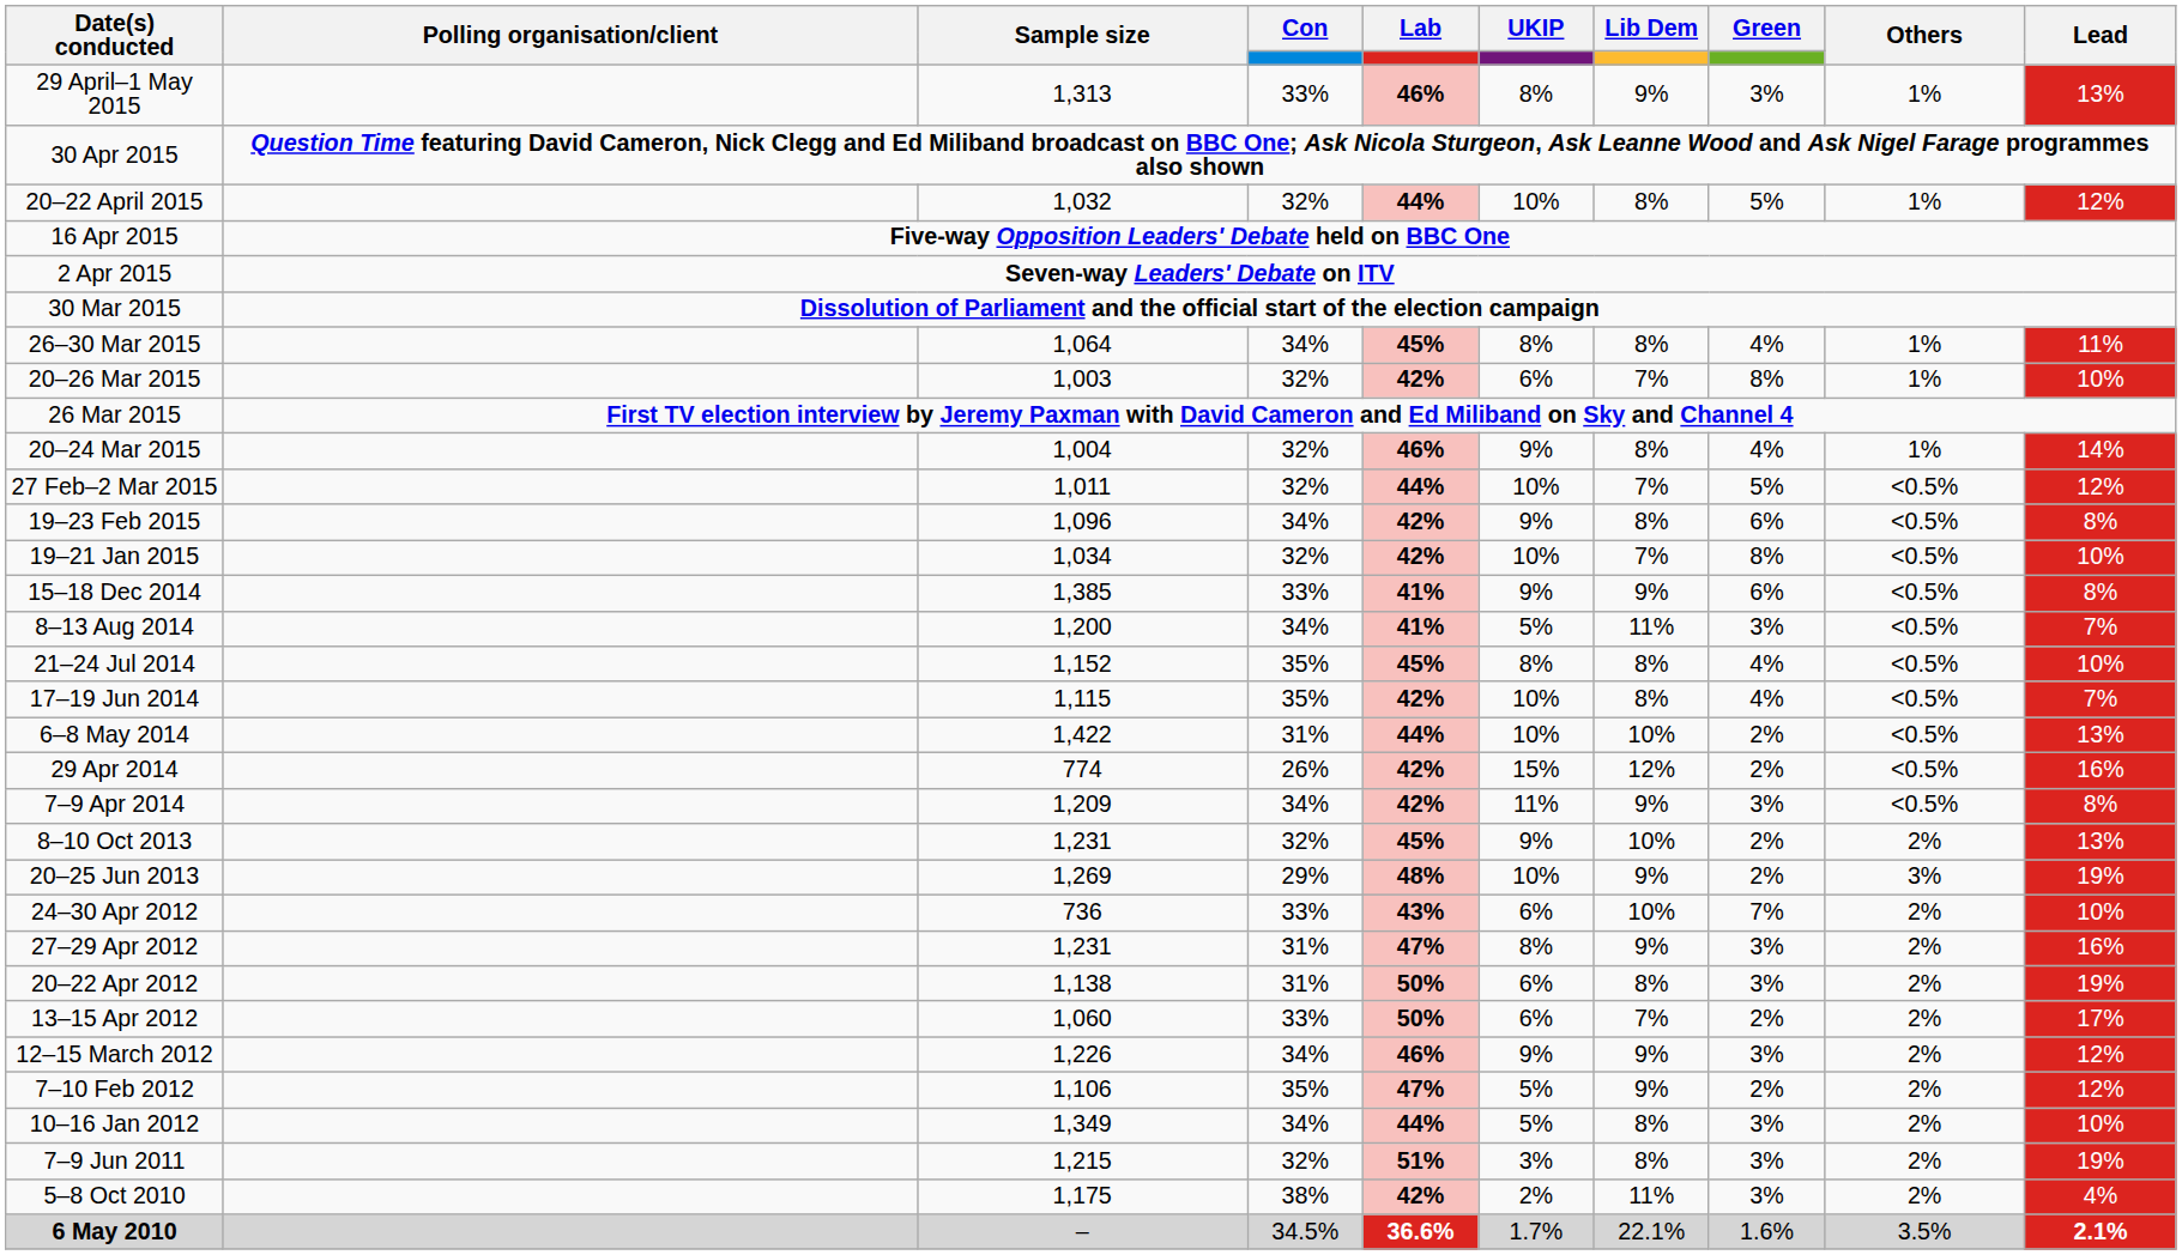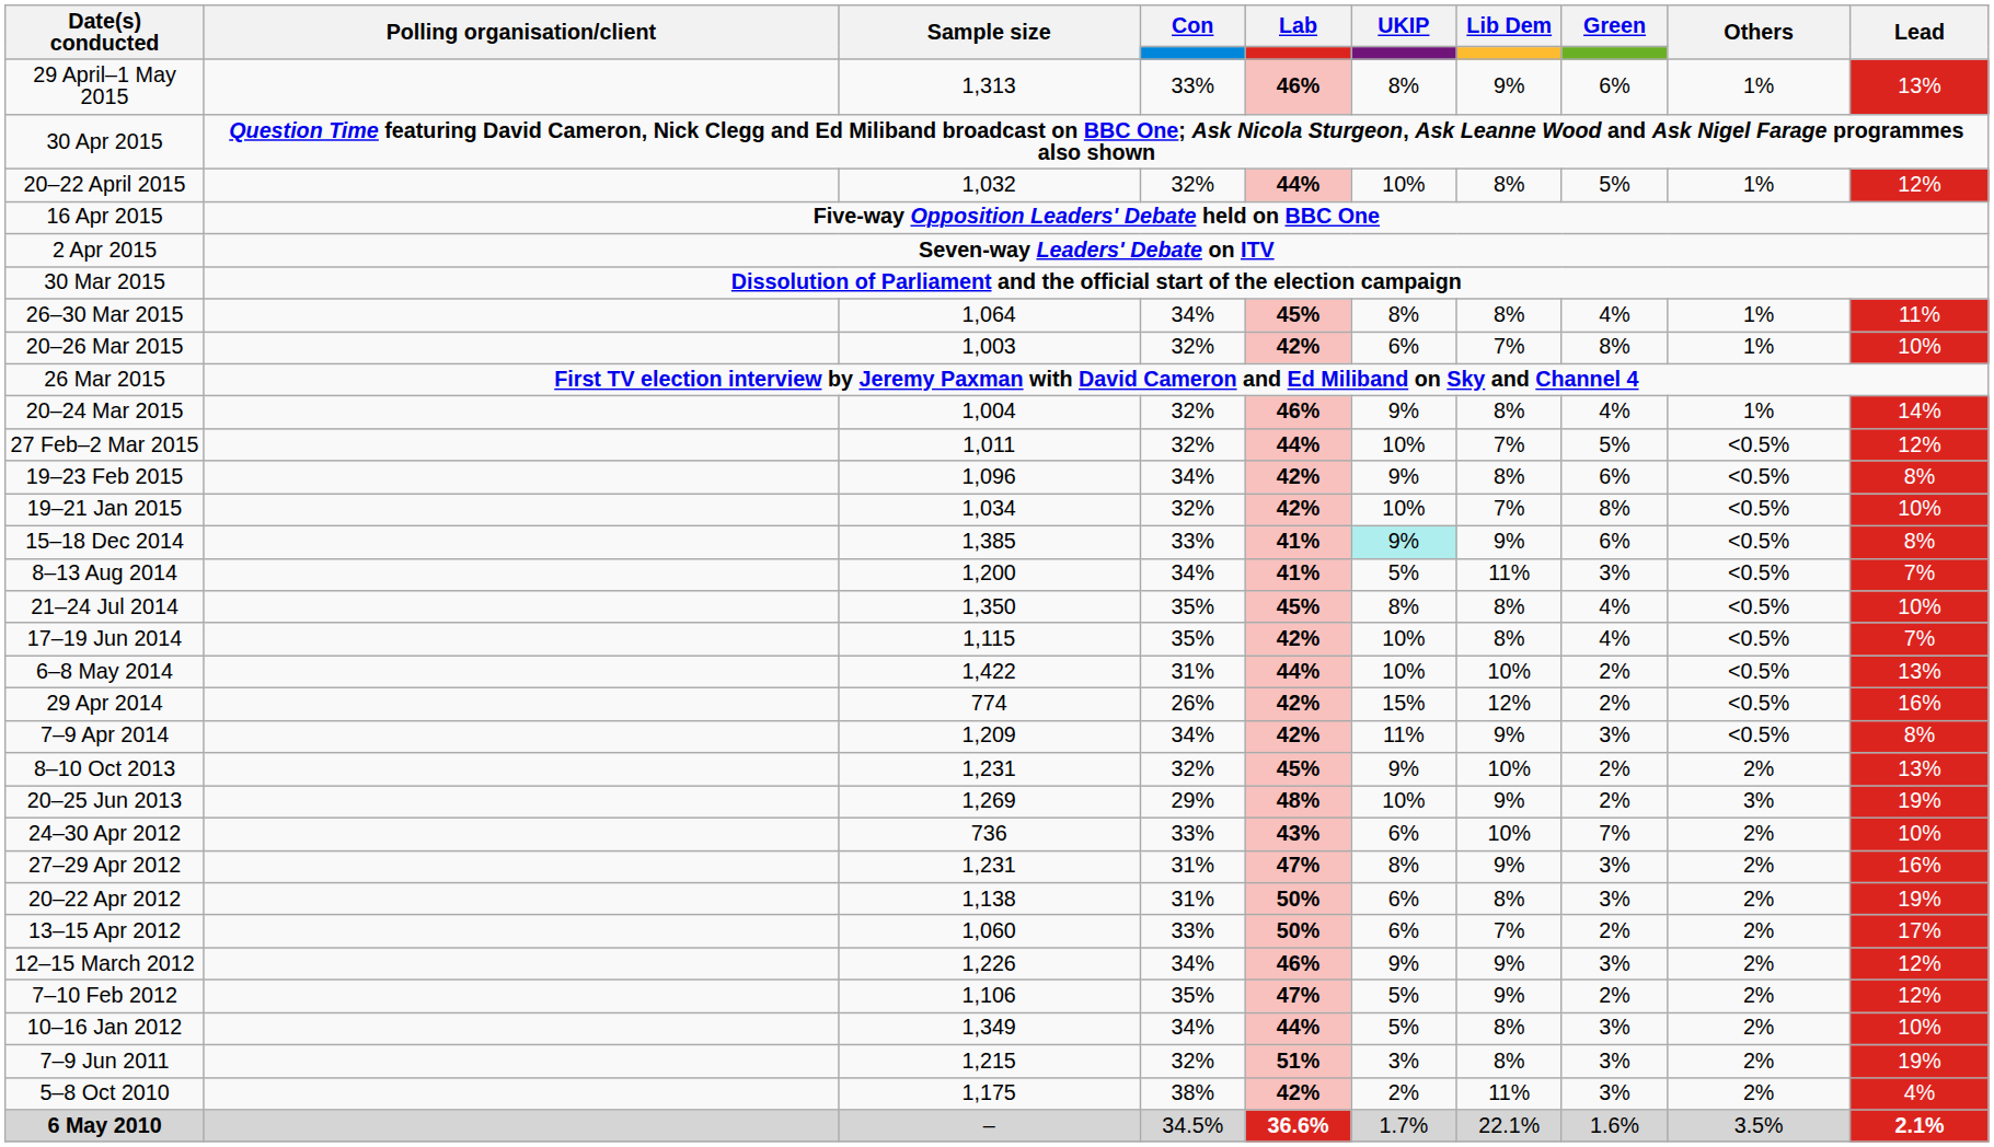 <table class="wikitable sortable" style="text-align:center;font-size:85%;line-height:14px">
 <tr>
 <th rowspan="2">Date(s)<br>conducted</th>
 <th rowspan="2">Polling organisation/client</th>
 <th rowspan="2">Sample size</th>
 <th><a href='#'>Con</a></th>
 <th><a href='#'>Lab</a></th>
 <th><a href='#'>UKIP</a></th>
 <th><a href='#'>Lib Dem</a></th>
 <th><a href='#'>Green</a></th>
 <th rowspan="2">Others</th>
 <th rowspan="2">Lead</th>
 </tr>
 <tr>
 <th class="unsortable" style="background:#0087dc; width:60px;"></th>
 <th class="unsortable" style="background:#dc241f; width:60px;"></th>
 <th class="unsortable" style="background:#70147a; width:60px;"></th>
 <th class="unsortable" style="background:#fdbb30; width:60px;"></th>
 <th class="unsortable" style="background:#6ab023; width:60px;"></th>
 </tr>
 <tr>
 <td>29 April–1 May 2015</td>
 <td></td>
 <td>1,313</td>
 <td>33%</td>
 <td style="background:#F8C1BE"><strong>46%</strong></td>
 <td>8%</td>
 <td>9%</td>
-<td>3%</td>
+<td>6%</td>
 <td>1%</td>
 <td style="background:#dc241f; color:white;">13%</td>
 </tr>
 <tr>
 <td>30 Apr 2015</td>
 <td colspan="9"><strong><a href='#'><em>Question Time</em></a> featuring David Cameron, Nick Clegg and Ed Miliband broadcast on <a href='#'>BBC One</a>; <em>Ask Nicola Sturgeon</em>, <em>Ask Leanne Wood</em> and <em>Ask Nigel Farage</em> programmes also shown</strong></td>
 </tr>
 <tr>
 <td>20–22 April 2015</td>
 <td></td>
 <td>1,032</td>
 <td>32%</td>
 <td style="background:#F8C1BE"><strong>44%</strong></td>
 <td>10%</td>
 <td>8%</td>
 <td>5%</td>
 <td>1%</td>
 <td style="background:#dc241f; color:white;">12%</td>
 </tr>
 <tr>
 <td>16 Apr 2015</td>
 <td colspan="9"><strong>Five-way <em><a href='#'>Opposition Leaders' Debate</a></em> held on <a href='#'>BBC One</a></strong></td>
 </tr>
 <tr>
 <td>2 Apr 2015</td>
 <td colspan="10"><strong>Seven-way <em><a href='#'>Leaders' Debate</a></em> on <a href='#'>ITV</a></strong></td>
 </tr>
 <tr>
 <td>30 Mar 2015</td>
 <td colspan="10"><strong><a href='#'>Dissolution of Parliament</a> and the official start of the election campaign</strong></td>
 </tr>
 <tr>
 <td>26–30 Mar 2015</td>
 <td></td>
 <td>1,064</td>
 <td>34%</td>
 <td style="background:#F8C1BE"><strong>45%</strong></td>
 <td>8%</td>
 <td>8%</td>
 <td>4%</td>
 <td>1%</td>
 <td style="background:#dc241f; color:white;">11%</td>
 </tr>
 <tr>
 <td>20–26 Mar 2015</td>
 <td></td>
 <td>1,003</td>
 <td>32%</td>
 <td style="background:#F8C1BE"><strong>42%</strong></td>
 <td>6%</td>
 <td>7%</td>
 <td>8%</td>
 <td>1%</td>
 <td style="background:#dc241f; color:white;">10%</td>
 </tr>
 <tr>
 <td>26 Mar 2015</td>
 <td colspan="10"><strong><a href='#'>First TV election interview</a> by <a href='#'>Jeremy Paxman</a> with <a href='#'>David Cameron</a> and <a href='#'>Ed Miliband</a> on <a href='#'>Sky</a> and <a href='#'>Channel 4</a></strong></td>
 </tr>
 <tr>
 <td>20–24 Mar 2015</td>
 <td></td>
 <td>1,004</td>
 <td>32%</td>
 <td style="background:#F8C1BE"><strong>46%</strong></td>
 <td>9%</td>
 <td>8%</td>
 <td>4%</td>
 <td>1%</td>
 <td style="background:#dc241f; color:white;">14%</td>
 </tr>
 <tr>
 <td>27 Feb–2 Mar 2015</td>
 <td></td>
 <td>1,011</td>
 <td>32%</td>
 <td style="background:#F8C1BE"><strong>44%</strong></td>
 <td>10%</td>
 <td>7%</td>
 <td>5%</td>
 <td><0.5%</td>
 <td style="background:#dc241f; color:white;">12%</td>
 </tr>
 <tr>
 <td>19–23 Feb 2015</td>
 <td></td>
 <td>1,096</td>
 <td>34%</td>
 <td style="background:#F8C1BE"><strong>42%</strong></td>
 <td>9%</td>
 <td>8%</td>
 <td>6%</td>
 <td><0.5%</td>
 <td style="background:#dc241f; color:white;">8%</td>
 </tr>
 <tr>
 <td>19–21 Jan 2015</td>
 <td></td>
 <td>1,034</td>
 <td>32%</td>
 <td style="background:#F8C1BE"><strong>42%</strong></td>
 <td>10%</td>
 <td>7%</td>
 <td>8%</td>
 <td><0.5%</td>
 <td style="background:#dc241f; color:white;">10%</td>
 </tr>
 <tr>
 <td>15–18 Dec 2014</td>
 <td></td>
 <td>1,385</td>
 <td>33%</td>
 <td style="background:#F8C1BE"><strong>41%</strong></td>
-<td>9%</td>
+<td style="background: paleturquoise;">9%</td>
 <td>9%</td>
 <td>6%</td>
 <td><0.5%</td>
 <td style="background:#dc241f; color:white;">8%</td>
 </tr>
 <tr>
 <td>8–13 Aug 2014</td>
 <td></td>
 <td>1,200</td>
 <td>34%</td>
 <td style="background:#F8C1BE"><strong>41%</strong></td>
 <td>5%</td>
 <td>11%</td>
 <td>3%</td>
 <td><0.5%</td>
 <td style="background:#dc241f; color:white;">7%</td>
 </tr>
 <tr>
 <td>21–24 Jul 2014</td>
 <td></td>
-<td>1,152</td>
+<td>1,350</td>
 <td>35%</td>
 <td style="background:#F8C1BE"><strong>45%</strong></td>
 <td>8%</td>
 <td>8%</td>
 <td>4%</td>
 <td><0.5%</td>
 <td style="background:#dc241f; color:white;">10%</td>
 </tr>
 <tr>
 <td>17–19 Jun 2014</td>
 <td></td>
 <td>1,115</td>
 <td>35%</td>
 <td style="background:#F8C1BE"><strong>42%</strong></td>
 <td>10%</td>
 <td>8%</td>
 <td>4%</td>
 <td><0.5%</td>
 <td style="background:#dc241f; color:white;">7%</td>
 </tr>
 <tr>
 <td>6–8 May 2014</td>
 <td></td>
 <td>1,422</td>
 <td>31%</td>
 <td style="background:#F8C1BE"><strong>44%</strong></td>
 <td>10%</td>
 <td>10%</td>
 <td>2%</td>
 <td><0.5%</td>
 <td style="background:#dc241f; color:white;">13%</td>
 </tr>
 <tr>
 <td>29 Apr 2014</td>
 <td></td>
 <td>774</td>
 <td>26%</td>
 <td style="background:#F8C1BE"><strong>42%</strong></td>
 <td>15%</td>
 <td>12%</td>
 <td>2%</td>
 <td><0.5%</td>
 <td style="background:#dc241f; color:white;">16%</td>
 </tr>
 <tr>
 <td>7–9 Apr 2014</td>
 <td></td>
 <td>1,209</td>
 <td>34%</td>
 <td style="background:#F8C1BE"><strong>42%</strong></td>
 <td>11%</td>
 <td>9%</td>
 <td>3%</td>
 <td><0.5%</td>
 <td style="background:#dc241f; color:white;">8%</td>
 </tr>
 <tr>
 <td>8–10 Oct 2013</td>
 <td></td>
 <td>1,231</td>
 <td>32%</td>
 <td style="background:#F8C1BE"><strong>45%</strong></td>
 <td>9%</td>
 <td>10%</td>
 <td>2%</td>
 <td>2%</td>
 <td style="background:#dc241f; color:white;">13%</td>
 </tr>
 <tr>
 <td>20–25 Jun 2013</td>
 <td></td>
 <td>1,269</td>
 <td>29%</td>
 <td style="background:#F8C1BE"><strong>48%</strong></td>
 <td>10%</td>
 <td>9%</td>
 <td>2%</td>
 <td>3%</td>
 <td style="background:#dc241f; color:white;">19%</td>
 </tr>
 <tr>
 <td>24–30 Apr 2012</td>
 <td></td>
 <td>736</td>
 <td>33%</td>
 <td style="background:#F8C1BE"><strong>43%</strong></td>
 <td>6%</td>
 <td>10%</td>
 <td>7%</td>
 <td>2%</td>
 <td style="background:#dc241f; color:white;">10%</td>
 </tr>
 <tr>
 <td>27–29 Apr 2012</td>
 <td></td>
 <td>1,231</td>
 <td>31%</td>
 <td style="background:#F8C1BE"><strong>47%</strong></td>
 <td>8%</td>
 <td>9%</td>
 <td>3%</td>
 <td>2%</td>
 <td style="background:#dc241f; color:white;">16%</td>
 </tr>
 <tr>
 <td>20–22 Apr 2012</td>
 <td></td>
 <td>1,138</td>
 <td>31%</td>
 <td style="background:#F8C1BE"><strong>50%</strong></td>
 <td>6%</td>
 <td>8%</td>
 <td>3%</td>
 <td>2%</td>
 <td style="background:#dc241f; color:white;">19%</td>
 </tr>
 <tr>
 <td>13–15 Apr 2012</td>
 <td></td>
 <td>1,060</td>
 <td>33%</td>
 <td style="background:#F8C1BE"><strong>50%</strong></td>
 <td>6%</td>
 <td>7%</td>
 <td>2%</td>
 <td>2%</td>
 <td style="background:#dc241f; color:white;">17%</td>
 </tr>
 <tr>
 <td>12–15 March 2012</td>
 <td></td>
 <td>1,226</td>
 <td>34%</td>
 <td style="background:#F8C1BE"><strong>46%</strong></td>
 <td>9%</td>
 <td>9%</td>
 <td>3%</td>
 <td>2%</td>
 <td style="background:#dc241f; color:white;">12%</td>
 </tr>
 <tr>
 <td>7–10 Feb 2012</td>
 <td></td>
 <td>1,106</td>
 <td>35%</td>
 <td style="background:#F8C1BE"><strong>47%</strong></td>
 <td>5%</td>
 <td>9%</td>
 <td>2%</td>
 <td>2%</td>
 <td style="background:#dc241f; color:white;">12%</td>
 </tr>
 <tr>
 <td>10–16 Jan 2012</td>
 <td></td>
 <td>1,349</td>
 <td>34%</td>
 <td style="background:#F8C1BE"><strong>44%</strong></td>
 <td>5%</td>
 <td>8%</td>
 <td>3%</td>
 <td>2%</td>
 <td style="background:#dc241f; color:white;">10%</td>
 </tr>
 <tr>
 <td>7–9 Jun 2011</td>
 <td></td>
 <td>1,215</td>
 <td>32%</td>
 <td style="background:#F8C1BE"><strong>51%</strong></td>
 <td>3%</td>
 <td>8%</td>
 <td>3%</td>
 <td>2%</td>
 <td style="background:#dc241f; color:white;">19%</td>
 </tr>
 <tr>
 <td>5–8 Oct 2010</td>
 <td></td>
 <td>1,175</td>
 <td>38%</td>
 <td style="background:#F8C1BE"><strong>42%</strong></td>
 <td>2%</td>
 <td>11%</td>
 <td>3%</td>
 <td>2%</td>
 <td style="background:#dc241f; color:white;">4%</td>
 </tr>
 <tr>
 <td style="background:#D5D5D5"><strong>6 May 2010</strong></td>
 <td style="background:#D5D5D5"></td>
 <td style="background:#D5D5D5">–</td>
 <td style="background:#D5D5D5">34.5%</td>
 <td style="background:#dc241f; color:white;"><strong>36.6%</strong></td>
 <td style="background:#D5D5D5">1.7%</td>
 <td style="background:#D5D5D5">22.1%</td>
 <td style="background:#D5D5D5">1.6%</td>
 <td style="background:#D5D5D5">3.5%</td>
 <td style="background:#dc241f; color:white;"><strong>2.1%</strong></td>
 </tr>
 </table>
